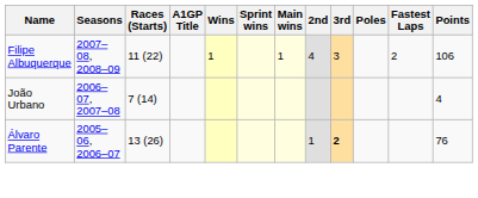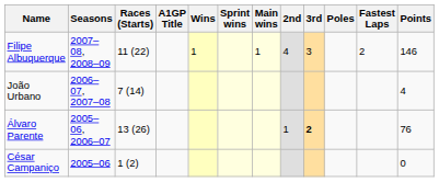 <table class="wikitable sortable" style="font-size: 85%" width="80%">
 <tr>
 <th>Name</th>
 <th>Seasons</th>
 <th width="5%">Races<br>(Starts)</th>
 <th width="5%">A1GP Title</th>
 <th width="5%">Wins</th>
 <th width="5%">Sprint<br>wins</th>
 <th width="5%">Main<br>wins</th>
 <th width="5%">2nd</th>
 <th width="5%">3rd</th>
 <th width="5%">Poles</th>
 <th width="5%">Fastest<br>Laps</th>
 <th width="5%">Points</th>
 </tr>
 <tr>
 <td><a href='#'>Filipe Albuquerque</a></td>
 <td><a href='#'>2007–08</a>, <a href='#'>2008–09</a></td>
 <td>11 (22)</td>
 <td></td>
 <td style="background:#FFFFBF;">1</td>
 <td style="background:#FFFFDF;"></td>
 <td style="background:#FFFFDF;">1</td>
 <td style="background:#DFDFDF;">4</td>
 <td style="background:#FFDF9F;">3</td>
 <td></td>
 <td>2</td>
-<td>106</td>
+<td>146</td>
 </tr>
 <tr>
 <td>João Urbano</td>
 <td><a href='#'>2006–07</a>, <a href='#'>2007–08</a></td>
 <td>7 (14)</td>
 <td></td>
 <td style="background:#FFFFBF;"></td>
 <td style="background:#FFFFDF;"></td>
 <td style="background:#FFFFDF;"></td>
 <td style="background:#DFDFDF;"></td>
 <td style="background:#FFDF9F;"></td>
 <td></td>
 <td></td>
 <td>4</td>
 </tr>
 <tr>
 <td><a href='#'>Álvaro Parente</a></td>
 <td><a href='#'>2005–06</a>, <a href='#'>2006–07</a></td>
 <td>13 (26)</td>
 <td></td>
 <td style="background:#FFFFBF;"></td>
 <td style="background:#FFFFDF;"></td>
 <td style="background:#FFFFDF;"></td>
 <td style="background:#DFDFDF;">1</td>
 <td style="background:#FFDF9F;"><strong>2</strong></td>
 <td></td>
 <td></td>
 <td>76</td>
 </tr>
+<tr>
+<td><a href='#'>César Campaniço</a></td>
+<td><a href='#'>2005–06</a></td>
+<td>1 (2)</td>
+<td></td>
+<td style="background:#FFFFBF;"></td>
+<td style="background:#FFFFDF;"></td>
+<td style="background:#FFFFDF;"></td>
+<td style="background:#DFDFDF;"></td>
+<td style="background:#FFDF9F;"></td>
+<td></td>
+<td></td>
+<td>0</td>
+</tr>
 </table>
